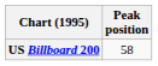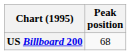 <table class="wikitable plainrowheaders" style="text-align:center">
 <tr>
 <th scope="col">Chart (1995)</th>
 <th scope="col">Peak<br>position</th>
 </tr>
 <tr>
 <th scope="row">US <a href='#'><em>Billboard</em> 200</a></th>
-<td>58</td>
+<td>68</td>
 </tr>
 </table>
